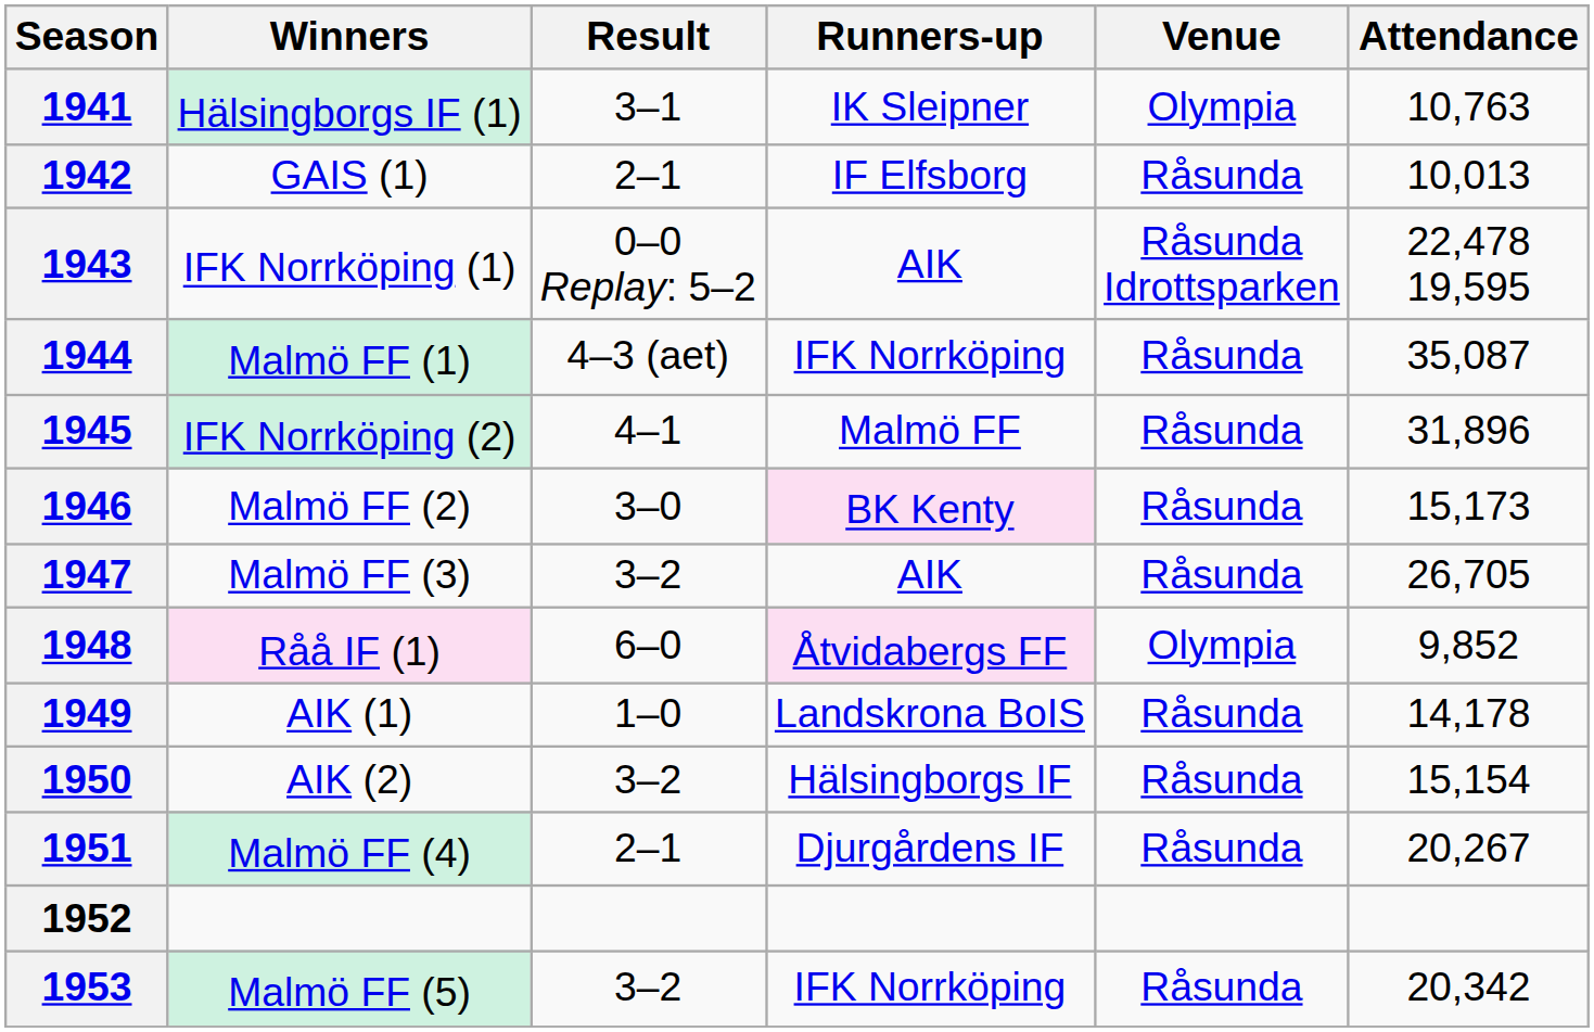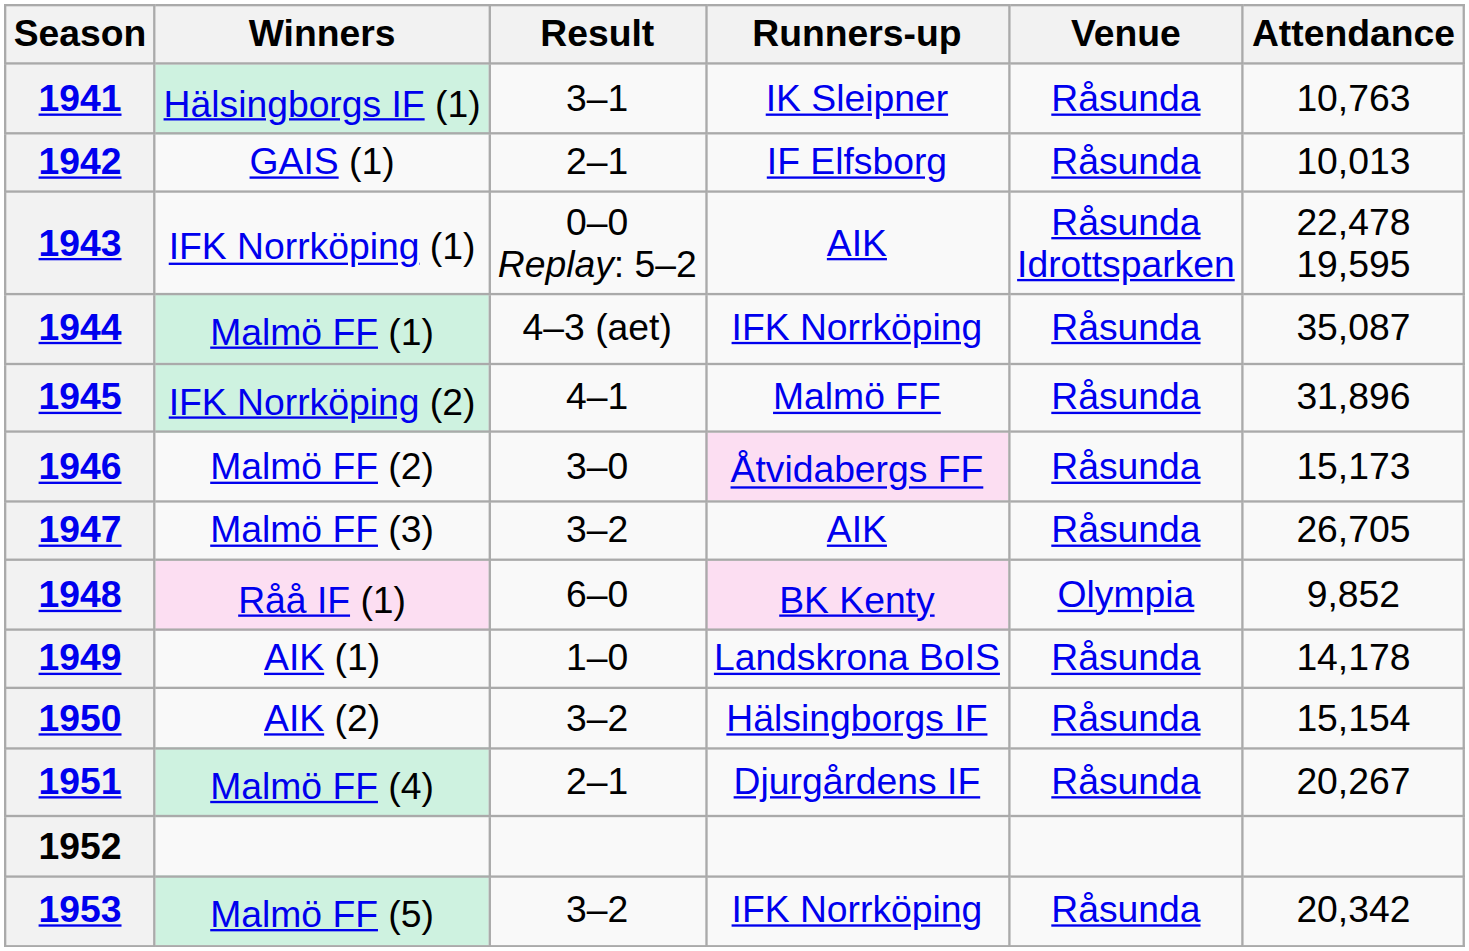 <table class="wikitable sortable plainrowheaders" style="text-align: center;">
 <tr>
 <th scope="col">Season</th>
 <th scope="col">Winners</th>
 <th scope="col">Result</th>
 <th scope="col">Runners-up</th>
 <th scope="col">Venue</th>
 <th scope="col">Attendance</th>
 </tr>
 <tr>
 <th scope="row" style="text-align:center"><a href='#'>1941</a></th>
 <td bgcolor="#CEF2E0" align="center"><a href='#'>Hälsingborgs IF</a> (1)<sup></sup></td>
 <td>3–1</td>
 <td><a href='#'>IK Sleipner</a></td>
-<td><a href='#'>Olympia</a></td>
+<td><a href='#'>Råsunda</a></td>
 <td>10,763</td>
 </tr>
 <tr>
 <th scope="row" style="text-align:center"><a href='#'>1942</a></th>
 <td><a href='#'>GAIS</a> (1)</td>
 <td>2–1</td>
 <td><a href='#'>IF Elfsborg</a></td>
 <td><a href='#'>Råsunda</a></td>
 <td>10,013</td>
 </tr>
 <tr>
 <th scope="row" style="text-align:center"><a href='#'>1943</a></th>
 <td><a href='#'>IFK Norrköping</a> (1)<sup></sup></td>
 <td>0–0 <br><em>Replay</em>: 5–2</td>
 <td><a href='#'>AIK</a></td>
 <td><a href='#'>Råsunda</a><br><a href='#'>Idrottsparken</a></td>
 <td>22,478<br>19,595</td>
 </tr>
 <tr>
 <th scope="row" style="text-align:center"><a href='#'>1944</a></th>
 <td bgcolor="#CEF2E0" align="center"><a href='#'>Malmö FF</a> (1)<sup></sup></td>
 <td>4–3 (aet)</td>
 <td><a href='#'>IFK Norrköping</a></td>
 <td><a href='#'>Råsunda</a></td>
 <td>35,087</td>
 </tr>
 <tr>
 <th scope="row" style="text-align:center"><a href='#'>1945</a></th>
 <td bgcolor="#CEF2E0" align="center"><a href='#'>IFK Norrköping</a> (2)<sup></sup></td>
 <td>4–1</td>
 <td><a href='#'>Malmö FF</a></td>
 <td><a href='#'>Råsunda</a></td>
 <td>31,896</td>
 </tr>
 <tr>
 <th scope="row" style="text-align:center"><a href='#'>1946</a></th>
 <td><a href='#'>Malmö FF</a> (2)</td>
 <td>3–0</td>
-<td bgcolor="FCDEF2" align="center"><a href='#'>BK Kenty</a><sup></sup></td>
+<td bgcolor="FCDEF2" align="center"><a href='#'>Åtvidabergs FF</a><sup></sup></td>
 <td><a href='#'>Råsunda</a></td>
 <td>15,173</td>
 </tr>
 <tr>
 <th scope="row" style="text-align:center"><a href='#'>1947</a></th>
 <td><a href='#'>Malmö FF</a> (3)</td>
 <td>3–2</td>
 <td><a href='#'>AIK</a></td>
 <td><a href='#'>Råsunda</a></td>
 <td>26,705</td>
 </tr>
 <tr>
 <th scope="row" style="text-align:center"><a href='#'>1948</a></th>
 <td bgcolor="FCDEF2" align="center"><a href='#'>Råå IF</a> (1)<sup></sup></td>
 <td>6–0</td>
-<td bgcolor="FCDEF2" align="center"><a href='#'>Åtvidabergs FF</a><sup></sup></td>
+<td bgcolor="FCDEF2" align="center"><a href='#'>BK Kenty</a><sup></sup></td>
 <td><a href='#'>Olympia</a></td>
 <td>9,852</td>
 </tr>
 <tr>
 <th scope="row" style="text-align:center"><a href='#'>1949</a></th>
 <td><a href='#'>AIK</a> (1)</td>
 <td>1–0</td>
 <td><a href='#'>Landskrona BoIS</a></td>
 <td><a href='#'>Råsunda</a></td>
 <td>14,178</td>
 </tr>
 <tr>
 <th scope="row" style="text-align:center"><a href='#'>1950</a></th>
 <td><a href='#'>AIK</a> (2)</td>
 <td>3–2</td>
 <td><a href='#'>Hälsingborgs IF</a></td>
 <td><a href='#'>Råsunda</a></td>
 <td>15,154</td>
 </tr>
 <tr>
 <th scope="row" style="text-align:center"><a href='#'>1951</a></th>
 <td bgcolor="#CEF2E0" align="center"><a href='#'>Malmö FF</a> (4)<sup></sup></td>
 <td>2–1</td>
 <td><a href='#'>Djurgårdens IF</a></td>
 <td><a href='#'>Råsunda</a></td>
 <td>20,267</td>
 </tr>
 <tr>
 <th scope="row" style="text-align:center">1952</th>
 <td></td>
 <td></td>
 <td></td>
 <td></td>
 <td></td>
 </tr>
 <tr>
 <th scope="row" style="text-align:center"><a href='#'>1953</a></th>
 <td bgcolor="#CEF2E0" align="center"><a href='#'>Malmö FF</a> (5)<sup></sup></td>
 <td>3–2</td>
 <td><a href='#'>IFK Norrköping</a></td>
 <td><a href='#'>Råsunda</a></td>
 <td>20,342</td>
 </tr>
 <tr>
 </tr>
 </table>
